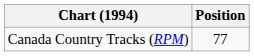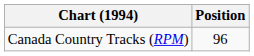 <table class="wikitable sortable">
 <tr>
 <th scope="col">Chart (1994)</th>
 <th scope="col">Position</th>
 </tr>
 <tr>
 <td>Canada Country Tracks (<em><a href='#'>RPM</a></em>)</td>
-<td align="center">77</td>
+<td align="center">96</td>
 </tr>
 </table>
